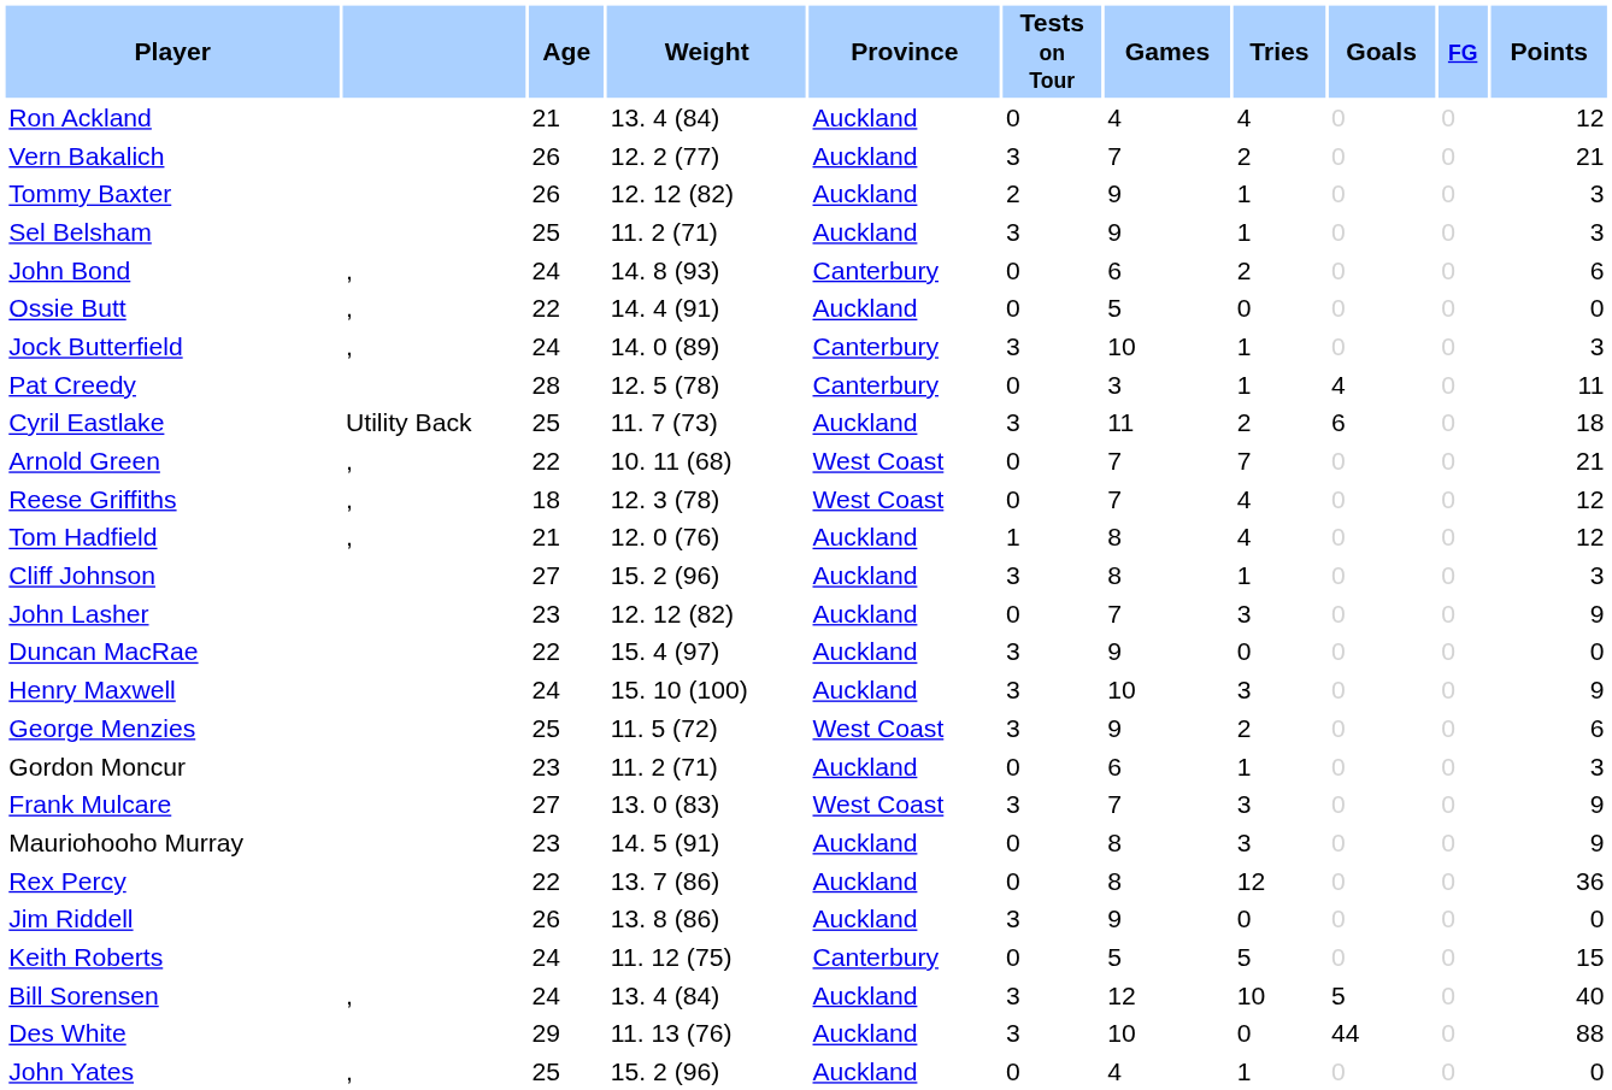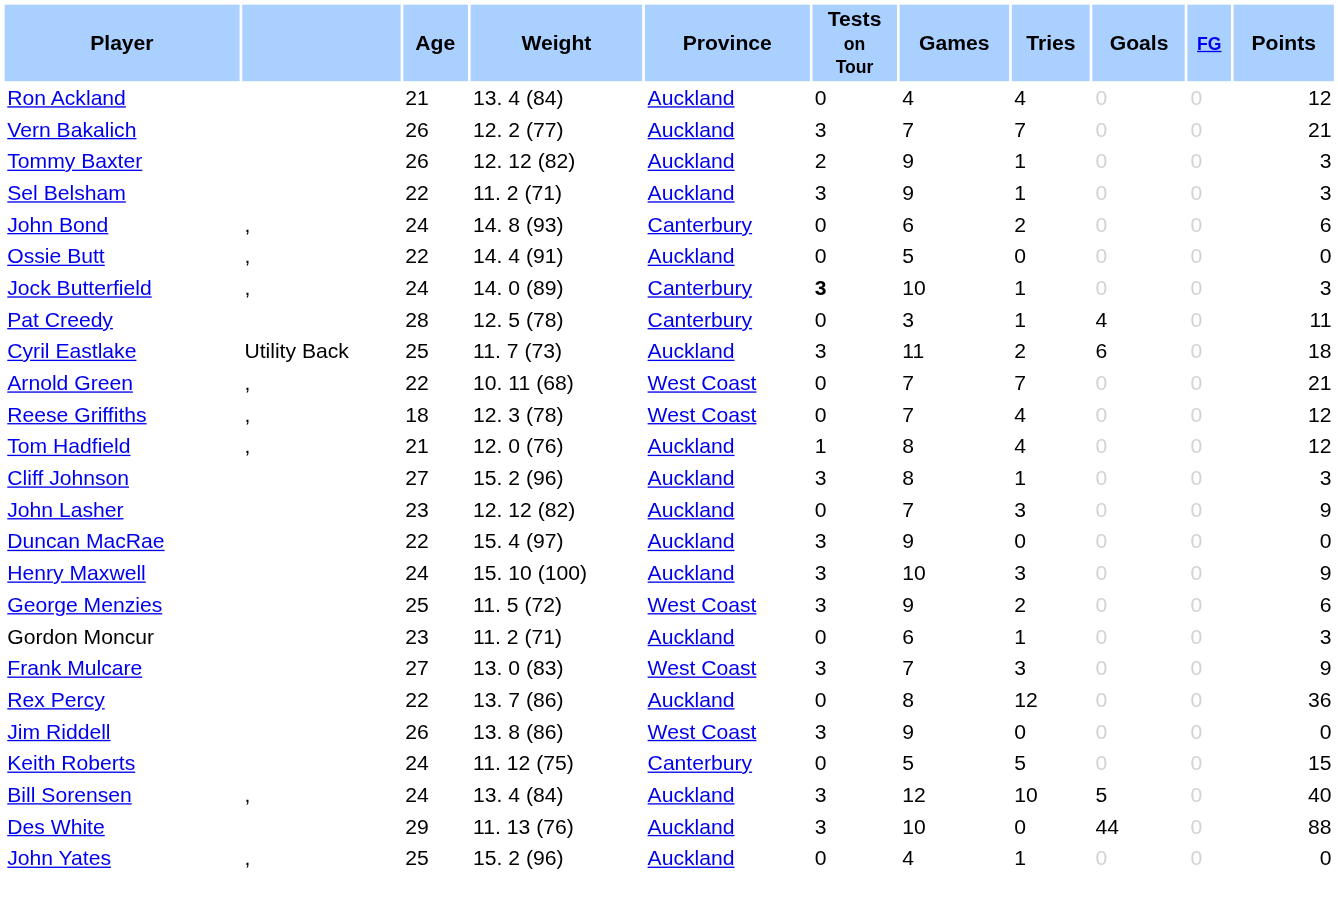 <table class="sortable" border="0" cellspacing="2" cellpadding="2" style="width:80%;" style="text-align:center;">
 <tr style="background:#AAD0FF">
 <th>Player</th>
 <th></th>
 <th>Age</th>
 <th>Weight</th>
 <th>Province</th>
 <th>Tests<br><small>on<br>Tour</small></th>
 <th>Games</th>
 <th>Tries</th>
 <th>Goals</th>
 <th><small><a href='#'>FG</a></small></th>
 <th>Points</th>
 </tr>
 <tr>
 <td align=left><a href='#'>Ron Ackland</a></td>
 <td></td>
 <td>21</td>
 <td>13. 4 (84)</td>
 <td align=left> <a href='#'>Auckland</a></td>
 <td>0</td>
 <td>4</td>
 <td>4</td>
 <td style="color:lightgray">0</td>
 <td style="color:lightgray">0</td>
 <td align=right>12</td>
 </tr>
 <tr>
 <td align=left><a href='#'>Vern Bakalich</a></td>
 <td></td>
 <td>26</td>
 <td>12. 2 (77)</td>
 <td align=left> <a href='#'>Auckland</a></td>
 <td>3</td>
 <td>7</td>
-<td>2</td>
+<td>7</td>
 <td style="color:lightgray">0</td>
 <td style="color:lightgray">0</td>
 <td align=right>21</td>
 </tr>
 <tr>
 <td align=left><a href='#'>Tommy Baxter</a></td>
 <td></td>
 <td>26</td>
 <td>12. 12 (82)</td>
 <td align=left> <a href='#'>Auckland</a></td>
 <td>2</td>
 <td>9</td>
 <td>1</td>
 <td style="color:lightgray">0</td>
 <td style="color:lightgray">0</td>
 <td align=right>3</td>
 </tr>
 <tr>
 <td align=left><a href='#'>Sel Belsham</a></td>
 <td></td>
-<td>25</td>
+<td>22</td>
 <td>11. 2 (71)</td>
 <td align=left> <a href='#'>Auckland</a></td>
 <td>3</td>
 <td>9</td>
 <td>1</td>
 <td style="color:lightgray">0</td>
 <td style="color:lightgray">0</td>
 <td align=right>3</td>
 </tr>
 <tr>
 <td align=left><a href='#'>John Bond</a></td>
 <td>, </td>
 <td>24</td>
 <td>14. 8 (93)</td>
 <td align=left> <a href='#'>Canterbury</a></td>
 <td>0</td>
 <td>6</td>
 <td>2</td>
 <td style="color:lightgray">0</td>
 <td style="color:lightgray">0</td>
 <td align=right>6</td>
 </tr>
 <tr>
 <td align=left><a href='#'>Ossie Butt</a></td>
 <td>, </td>
 <td>22</td>
 <td>14. 4 (91)</td>
 <td align=left> <a href='#'>Auckland</a></td>
 <td>0</td>
 <td>5</td>
 <td>0</td>
 <td style="color:lightgray">0</td>
 <td style="color:lightgray">0</td>
 <td align=right>0</td>
 </tr>
 <tr>
 <td align=left><a href='#'>Jock Butterfield</a></td>
 <td>, </td>
 <td>24</td>
 <td>14. 0 (89)</td>
 <td align=left> <a href='#'>Canterbury</a></td>
-<td>3</td>
+<td><strong>3</strong></td>
 <td>10</td>
 <td>1</td>
 <td style="color:lightgray">0</td>
 <td style="color:lightgray">0</td>
 <td align=right>3</td>
 </tr>
 <tr>
 <td align=left><a href='#'>Pat Creedy</a></td>
 <td></td>
 <td>28</td>
 <td>12. 5 (78)</td>
 <td align=left> <a href='#'>Canterbury</a></td>
 <td>0</td>
 <td>3</td>
 <td>1</td>
 <td>4</td>
 <td style="color:lightgray">0</td>
 <td align=right>11</td>
 </tr>
 <tr>
 <td align=left><a href='#'>Cyril Eastlake</a></td>
 <td>Utility Back</td>
 <td>25</td>
 <td>11. 7 (73)</td>
 <td align=left> <a href='#'>Auckland</a></td>
 <td>3</td>
 <td>11</td>
 <td>2</td>
 <td>6</td>
 <td style="color:lightgray">0</td>
 <td align=right>18</td>
 </tr>
 <tr>
 <td align=left><a href='#'>Arnold Green</a></td>
 <td>, </td>
 <td>22</td>
 <td>10. 11 (68)</td>
 <td align=left> <a href='#'>West Coast</a></td>
 <td>0</td>
 <td>7</td>
 <td>7</td>
 <td style="color:lightgray">0</td>
 <td style="color:lightgray">0</td>
 <td align=right>21</td>
 </tr>
 <tr>
 <td align=left><a href='#'>Reese Griffiths</a></td>
 <td>, </td>
 <td>18</td>
 <td>12. 3 (78)</td>
 <td align=left> <a href='#'>West Coast</a></td>
 <td>0</td>
 <td>7</td>
 <td>4</td>
 <td style="color:lightgray">0</td>
 <td style="color:lightgray">0</td>
 <td align=right>12</td>
 </tr>
 <tr>
 <td align=left><a href='#'>Tom Hadfield</a></td>
 <td>, </td>
 <td>21</td>
 <td>12. 0 (76)</td>
 <td align=left> <a href='#'>Auckland</a></td>
 <td>1</td>
 <td>8</td>
 <td>4</td>
 <td style="color:lightgray">0</td>
 <td style="color:lightgray">0</td>
 <td align=right>12</td>
 </tr>
 <tr>
 <td align=left><a href='#'>Cliff Johnson</a></td>
 <td></td>
 <td>27</td>
 <td>15. 2 (96)</td>
 <td align=left> <a href='#'>Auckland</a></td>
 <td>3</td>
 <td>8</td>
 <td>1</td>
 <td style="color:lightgray">0</td>
 <td style="color:lightgray">0</td>
 <td align=right>3</td>
 </tr>
 <tr>
 <td align=left><a href='#'>John Lasher</a></td>
 <td></td>
 <td>23</td>
 <td>12. 12 (82)</td>
 <td align=left> <a href='#'>Auckland</a></td>
 <td>0</td>
 <td>7</td>
 <td>3</td>
 <td style="color:lightgray">0</td>
 <td style="color:lightgray">0</td>
 <td align=right>9</td>
 </tr>
 <tr>
 <td align=left><a href='#'>Duncan MacRae</a></td>
 <td></td>
 <td>22</td>
 <td>15. 4 (97)</td>
 <td align=left> <a href='#'>Auckland</a></td>
 <td>3</td>
 <td>9</td>
 <td>0</td>
 <td style="color:lightgray">0</td>
 <td style="color:lightgray">0</td>
 <td align=right>0</td>
 </tr>
 <tr>
 <td align=left><a href='#'>Henry Maxwell</a></td>
 <td></td>
 <td>24</td>
 <td>15. 10 (100)</td>
 <td align=left> <a href='#'>Auckland</a></td>
 <td>3</td>
 <td>10</td>
 <td>3</td>
 <td style="color:lightgray">0</td>
 <td style="color:lightgray">0</td>
 <td align=right>9</td>
 </tr>
 <tr>
 <td align=left><a href='#'>George Menzies</a></td>
 <td></td>
 <td>25</td>
 <td>11. 5 (72)</td>
 <td align=left> <a href='#'>West Coast</a></td>
 <td>3</td>
 <td>9</td>
 <td>2</td>
 <td style="color:lightgray">0</td>
 <td style="color:lightgray">0</td>
 <td align=right>6</td>
 </tr>
 <tr>
 <td align=left>Gordon Moncur</td>
 <td></td>
 <td>23</td>
 <td>11. 2 (71)</td>
 <td align=left> <a href='#'>Auckland</a></td>
 <td>0</td>
 <td>6</td>
 <td>1</td>
 <td style="color:lightgray">0</td>
 <td style="color:lightgray">0</td>
 <td align=right>3</td>
 </tr>
 <tr>
 <td align=left><a href='#'>Frank Mulcare</a></td>
 <td></td>
 <td>27</td>
 <td>13. 0 (83)</td>
 <td align=left> <a href='#'>West Coast</a></td>
 <td>3</td>
 <td>7</td>
 <td>3</td>
 <td style="color:lightgray">0</td>
 <td style="color:lightgray">0</td>
 <td align=right>9</td>
 </tr>
 <tr>
-<td align=left>Mauriohooho Murray</td>
-<td></td>
-<td>23</td>
-<td>14. 5 (91)</td>
-<td align=left> <a href='#'>Auckland</a></td>
-<td>0</td>
-<td>8</td>
-<td>3</td>
-<td style="color:lightgray">0</td>
-<td style="color:lightgray">0</td>
-<td align=right>9</td>
-</tr>
-<tr>
 <td align=left><a href='#'>Rex Percy</a></td>
 <td></td>
 <td>22</td>
 <td>13. 7 (86)</td>
 <td align=left> <a href='#'>Auckland</a></td>
 <td>0</td>
 <td>8</td>
 <td>12</td>
 <td style="color:lightgray">0</td>
 <td style="color:lightgray">0</td>
 <td align=right>36</td>
 </tr>
 <tr>
 <td align=left><a href='#'>Jim Riddell</a></td>
 <td></td>
 <td>26</td>
 <td>13. 8 (86)</td>
-<td align=left> <a href='#'>Auckland</a></td>
+<td align=left> <a href='#'>West Coast</a></td>
 <td>3</td>
 <td>9</td>
 <td>0</td>
 <td style="color:lightgray">0</td>
 <td style="color:lightgray">0</td>
 <td align=right>0</td>
 </tr>
 <tr>
 <td align=left><a href='#'>Keith Roberts</a></td>
 <td></td>
 <td>24</td>
 <td>11. 12 (75)</td>
 <td align=left> <a href='#'>Canterbury</a></td>
 <td>0</td>
 <td>5</td>
 <td>5</td>
 <td style="color:lightgray">0</td>
 <td style="color:lightgray">0</td>
 <td align=right>15</td>
 </tr>
 <tr>
 <td align=left><a href='#'>Bill Sorensen</a></td>
 <td>, </td>
 <td>24</td>
 <td>13. 4 (84)</td>
 <td align=left> <a href='#'>Auckland</a></td>
 <td>3</td>
 <td>12</td>
 <td>10</td>
 <td>5</td>
 <td style="color:lightgray">0</td>
 <td align=right>40</td>
 </tr>
 <tr>
 <td align=left><a href='#'>Des White</a></td>
 <td></td>
 <td>29</td>
 <td>11. 13 (76)</td>
 <td align=left> <a href='#'>Auckland</a></td>
 <td>3</td>
 <td>10</td>
 <td>0</td>
 <td>44</td>
 <td style="color:lightgray">0</td>
 <td align=right>88</td>
 </tr>
 <tr>
 <td align=left><a href='#'>John Yates</a></td>
 <td>, </td>
 <td>25</td>
 <td>15. 2 (96)</td>
 <td align=left> <a href='#'>Auckland</a></td>
 <td>0</td>
 <td>4</td>
 <td>1</td>
 <td style="color:lightgray">0</td>
 <td style="color:lightgray">0</td>
 <td align=right>0</td>
 </tr>
 </table>
